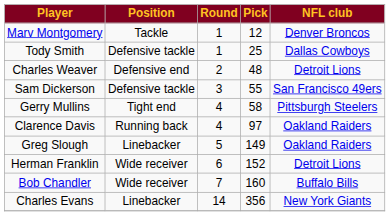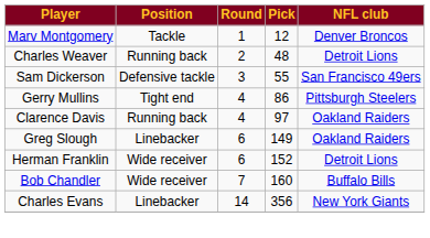 <table class="wikitable">
 <tr align="center"  style="background:#800020;color:#ffc322;">
 <td><strong>Player</strong></td>
 <td><strong>Position</strong></td>
 <td><strong>Round</strong></td>
 <td><strong>Pick</strong></td>
 <td><strong>NFL club</strong></td>
 </tr>
 <tr align="center" bgcolor="">
 <td><a href='#'>Marv Montgomery</a></td>
 <td>Tackle</td>
 <td>1</td>
 <td>12</td>
 <td><a href='#'>Denver Broncos</a></td>
 </tr>
 <tr align="center" bgcolor="">
-<td>Tody Smith</td>
-<td>Defensive tackle</td>
-<td>1</td>
-<td>25</td>
-<td><a href='#'>Dallas Cowboys</a></td>
-</tr>
-<tr align="center" bgcolor="">
 <td>Charles Weaver</td>
-<td>Defensive end</td>
+<td>Running back</td>
 <td>2</td>
 <td>48</td>
 <td><a href='#'>Detroit Lions</a></td>
 </tr>
 <tr align="center" bgcolor="">
 <td>Sam Dickerson</td>
 <td>Defensive tackle</td>
 <td>3</td>
 <td>55</td>
 <td><a href='#'>San Francisco 49ers</a></td>
 </tr>
 <tr align="center" bgcolor="">
 <td>Gerry Mullins</td>
 <td>Tight end</td>
 <td>4</td>
-<td>58</td>
+<td>86</td>
 <td><a href='#'>Pittsburgh Steelers</a></td>
 </tr>
 <tr align="center" bgcolor="">
 <td>Clarence Davis</td>
 <td>Running back</td>
 <td>4</td>
 <td>97</td>
 <td><a href='#'>Oakland Raiders</a></td>
 </tr>
 <tr align="center" bgcolor="">
 <td>Greg Slough</td>
 <td>Linebacker</td>
-<td>5</td>
+<td>6</td>
 <td>149</td>
 <td><a href='#'>Oakland Raiders</a></td>
 </tr>
 <tr align="center" bgcolor="">
 <td>Herman Franklin</td>
 <td>Wide receiver</td>
 <td>6</td>
 <td>152</td>
 <td><a href='#'>Detroit Lions</a></td>
 </tr>
 <tr align="center" bgcolor="">
 <td><a href='#'>Bob Chandler</a></td>
 <td>Wide receiver</td>
 <td>7</td>
 <td>160</td>
 <td><a href='#'>Buffalo Bills</a></td>
 </tr>
 <tr align="center" bgcolor="">
 <td>Charles Evans</td>
 <td>Linebacker</td>
 <td>14</td>
 <td>356</td>
 <td><a href='#'>New York Giants</a></td>
 </tr>
 <tr align="center" bgcolor="">
 </tr>
 </table>
